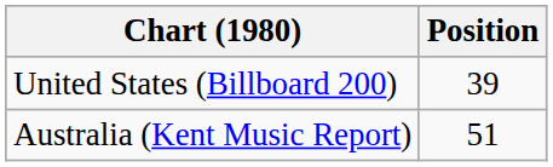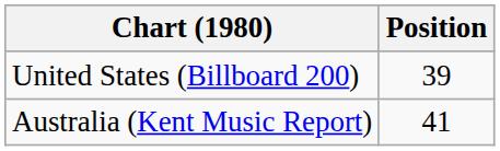 <table class="wikitable">
 <tr>
 <th>Chart (1980)</th>
 <th>Position</th>
 </tr>
 <tr>
 <td>United States (<a href='#'>Billboard 200</a>)</td>
 <td align="center">39</td>
 </tr>
 <tr>
 <td>Australia (<a href='#'>Kent Music Report</a>)</td>
-<td align="center">51</td>
+<td align="center">41</td>
 </tr>
 </table>
